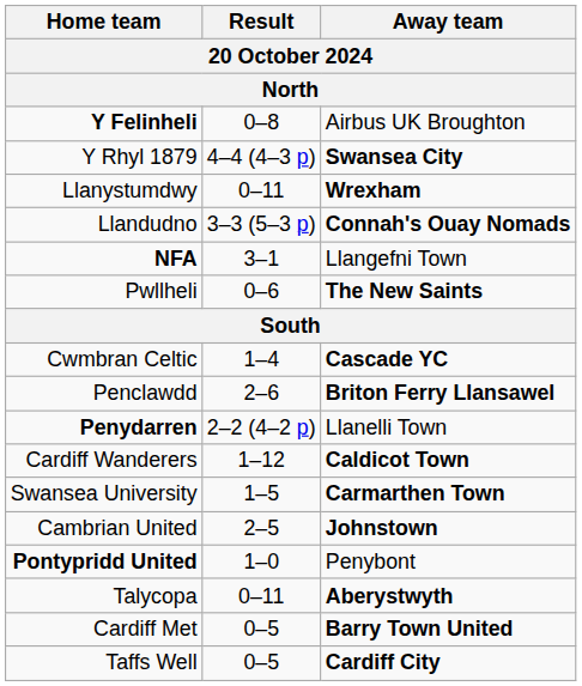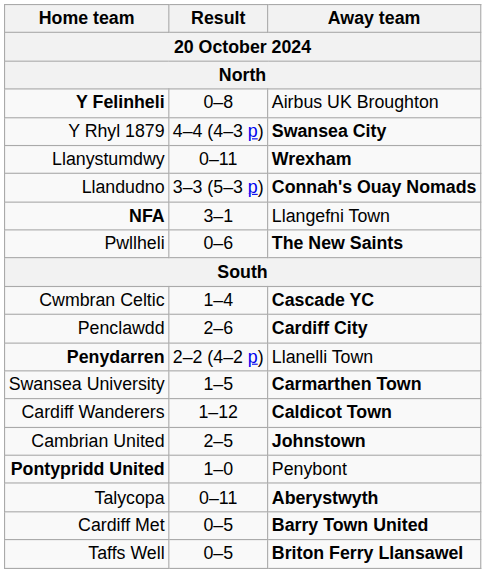 <table class="wikitable">
 <tr>
 <th>Home team</th>
 <th>Result</th>
 <th>Away team</th>
 </tr>
 <tr>
 <th colspan = 3>20 October 2024</th>
 </tr>
 <tr>
 <th colspan = 3>North</th>
 </tr>
 <tr>
 <td style="text-align:right;"><strong>Y Felinheli</strong></td>
 <td style="text-align:center;">0–8</td>
 <td>Airbus UK Broughton</td>
 </tr>
 <tr>
 <td style="text-align:right;">Y Rhyl 1879</td>
 <td style="text-align:center;">4–4 (4–3 <a href='#'>p</a>)</td>
 <td><strong>Swansea City</strong></td>
 </tr>
 <tr>
 <td style="text-align:right;">Llanystumdwy</td>
 <td style="text-align:center;">0–11</td>
 <td><strong>Wrexham</strong></td>
 </tr>
 <tr>
 <td style="text-align:right;">Llandudno</td>
 <td style="text-align:center;">3–3 (5–3 <a href='#'>p</a>)</td>
 <td><strong>Connah's Ouay Nomads</strong></td>
 </tr>
 <tr>
 <td style="text-align:right;"><strong>NFA</strong></td>
 <td style="text-align:center;">3–1</td>
 <td>Llangefni Town</td>
 </tr>
 <tr>
 <td style="text-align:right;">Pwllheli</td>
 <td style="text-align:center;">0–6</td>
 <td><strong>The New Saints</strong></td>
 </tr>
 <tr>
 <th colspan = 3>South</th>
 </tr>
 <tr>
 <td style="text-align:right;">Cwmbran Celtic</td>
 <td style="text-align:center;">1–4</td>
 <td><strong>Cascade YC</strong></td>
 </tr>
 <tr>
 <td style="text-align:right;">Penclawdd</td>
 <td style="text-align:center;">2–6</td>
-<td><strong>Briton Ferry Llansawel</strong></td>
+<td><strong>Cardiff City</strong></td>
 </tr>
 <tr>
 <td style="text-align:right;"><strong>Penydarren</strong></td>
 <td style="text-align:center;">2–2 (4–2 <a href='#'>p</a>)</td>
 <td>Llanelli Town</td>
 </tr>
 <tr>
+<td style="text-align:right;">Swansea University</td>
+<td style="text-align:center;">1–5</td>
+<td><strong>Carmarthen Town</strong></td>
+</tr>
+<tr>
 <td style="text-align:right;">Cardiff Wanderers</td>
 <td style="text-align:center;">1–12</td>
 <td><strong>Caldicot Town</strong></td>
-</tr>
-<tr>
-<td style="text-align:right;">Swansea University</td>
-<td style="text-align:center;">1–5</td>
-<td><strong>Carmarthen Town</strong></td>
 </tr>
 <tr>
 <td style="text-align:right;">Cambrian United</td>
 <td style="text-align:center;">2–5</td>
 <td><strong>Johnstown</strong></td>
 </tr>
 <tr>
 <td style="text-align:right;"><strong>Pontypridd United</strong></td>
 <td style="text-align:center;">1–0</td>
 <td>Penybont</td>
 </tr>
 <tr>
 <td style="text-align:right;">Talycopa</td>
 <td style="text-align:center;">0–11</td>
 <td><strong>Aberystwyth</strong></td>
 </tr>
 <tr>
 <td style="text-align:right;">Cardiff Met</td>
 <td style="text-align:center;">0–5</td>
 <td><strong>Barry Town United</strong></td>
 </tr>
 <tr>
 <td style="text-align:right;">Taffs Well</td>
 <td style="text-align:center;">0–5</td>
-<td><strong>Cardiff City</strong></td>
+<td><strong>Briton Ferry Llansawel</strong></td>
 </tr>
 </table>
